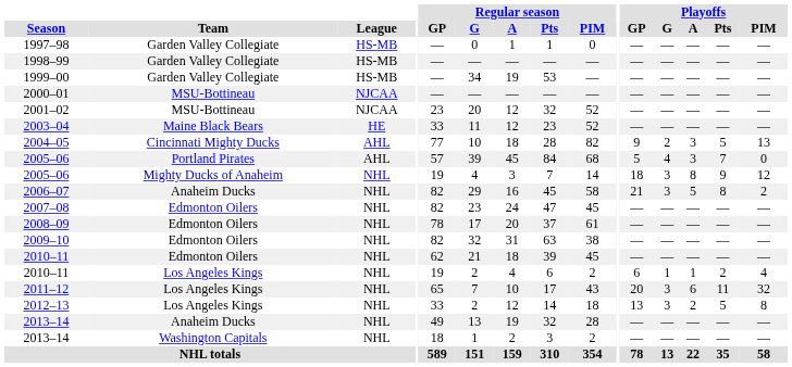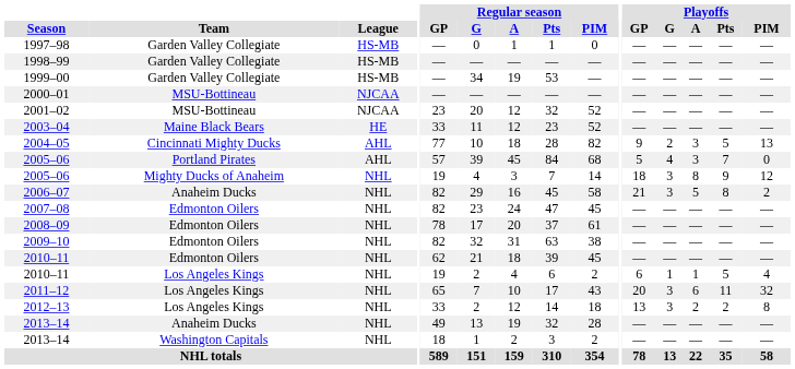 <table border="0" cellpadding="1" cellspacing="0" style="text-align:center; width:60em">
 <tr bgcolor="#e0e0e0">
 <th colspan="3" bgcolor="#ffffff"></th>
 <th rowspan="100" bgcolor="#ffffff"></th>
 <th colspan="5"><a href='#'>Regular season</a></th>
 <th rowspan="100" bgcolor="#ffffff"></th>
 <th colspan="5"><a href='#'>Playoffs</a></th>
 </tr>
 <tr bgcolor="#e0e0e0">
 <th><a href='#'>Season</a></th>
 <th>Team</th>
 <th>League</th>
 <th>GP</th>
 <th><a href='#'>G</a></th>
 <th><a href='#'>A</a></th>
 <th><a href='#'>Pts</a></th>
 <th><a href='#'>PIM</a></th>
 <th>GP</th>
 <th>G</th>
 <th>A</th>
 <th>Pts</th>
 <th>PIM</th>
 </tr>
 <tr>
 <td>1997–98</td>
 <td>Garden Valley Collegiate</td>
 <td><a href='#'>HS-MB</a></td>
 <td>—</td>
 <td>0</td>
 <td>1</td>
 <td>1</td>
 <td>0</td>
 <td>—</td>
 <td>—</td>
 <td>—</td>
 <td>—</td>
 <td>—</td>
 </tr>
 <tr bgcolor="#f0f0f0">
 <td>1998–99</td>
 <td>Garden Valley Collegiate</td>
 <td>HS-MB</td>
 <td>—</td>
 <td>—</td>
 <td>—</td>
 <td>—</td>
 <td>—</td>
 <td>—</td>
 <td>—</td>
 <td>—</td>
 <td>—</td>
 <td>—</td>
 </tr>
 <tr>
 <td>1999–00</td>
 <td>Garden Valley Collegiate</td>
 <td>HS-MB</td>
 <td>—</td>
 <td>34</td>
 <td>19</td>
 <td>53</td>
 <td>—</td>
 <td>—</td>
 <td>—</td>
 <td>—</td>
 <td>—</td>
 <td>—</td>
 </tr>
 <tr bgcolor="#f0f0f0">
 <td>2000–01</td>
 <td><a href='#'>MSU-Bottineau</a></td>
 <td><a href='#'>NJCAA</a></td>
 <td>—</td>
 <td>—</td>
 <td>—</td>
 <td>—</td>
 <td>—</td>
 <td>—</td>
 <td>—</td>
 <td>—</td>
 <td>—</td>
 <td>—</td>
 </tr>
 <tr>
 <td>2001–02</td>
 <td>MSU-Bottineau</td>
 <td>NJCAA</td>
 <td>23</td>
 <td>20</td>
 <td>12</td>
 <td>32</td>
 <td>52</td>
 <td>—</td>
 <td>—</td>
 <td>—</td>
 <td>—</td>
 <td>—</td>
 </tr>
 <tr bgcolor="#f0f0f0">
 <td><a href='#'>2003–04</a></td>
 <td><a href='#'>Maine Black Bears</a></td>
 <td><a href='#'>HE</a></td>
 <td>33</td>
 <td>11</td>
 <td>12</td>
 <td>23</td>
 <td>52</td>
 <td>—</td>
 <td>—</td>
 <td>—</td>
 <td>—</td>
 <td>—</td>
 </tr>
 <tr>
 <td><a href='#'>2004–05</a></td>
 <td><a href='#'>Cincinnati Mighty Ducks</a></td>
 <td><a href='#'>AHL</a></td>
 <td>77</td>
 <td>10</td>
 <td>18</td>
 <td>28</td>
 <td>82</td>
 <td>9</td>
 <td>2</td>
 <td>3</td>
 <td>5</td>
 <td>13</td>
 </tr>
 <tr bgcolor="#f0f0f0">
 <td><a href='#'>2005–06</a></td>
 <td><a href='#'>Portland Pirates</a></td>
 <td>AHL</td>
 <td>57</td>
 <td>39</td>
 <td>45</td>
 <td>84</td>
 <td>68</td>
 <td>5</td>
 <td>4</td>
 <td>3</td>
 <td>7</td>
 <td>0</td>
 </tr>
 <tr>
 <td><a href='#'>2005–06</a></td>
 <td><a href='#'>Mighty Ducks of Anaheim</a></td>
 <td><a href='#'>NHL</a></td>
 <td>19</td>
 <td>4</td>
 <td>3</td>
 <td>7</td>
 <td>14</td>
 <td>18</td>
 <td>3</td>
 <td>8</td>
 <td>9</td>
 <td>12</td>
 </tr>
 <tr bgcolor="#f0f0f0">
 <td><a href='#'>2006–07</a></td>
 <td>Anaheim Ducks</td>
 <td>NHL</td>
 <td>82</td>
 <td>29</td>
 <td>16</td>
 <td>45</td>
 <td>58</td>
 <td>21</td>
 <td>3</td>
 <td>5</td>
 <td>8</td>
 <td>2</td>
 </tr>
 <tr>
 <td><a href='#'>2007–08</a></td>
 <td><a href='#'>Edmonton Oilers</a></td>
 <td>NHL</td>
 <td>82</td>
 <td>23</td>
 <td>24</td>
 <td>47</td>
 <td>45</td>
 <td>—</td>
 <td>—</td>
 <td>—</td>
 <td>—</td>
 <td>—</td>
 </tr>
 <tr bgcolor="#f0f0f0">
 <td><a href='#'>2008–09</a></td>
 <td>Edmonton Oilers</td>
 <td>NHL</td>
 <td>78</td>
 <td>17</td>
 <td>20</td>
 <td>37</td>
 <td>61</td>
 <td>—</td>
 <td>—</td>
 <td>—</td>
 <td>—</td>
 <td>—</td>
 </tr>
 <tr>
 <td><a href='#'>2009–10</a></td>
 <td>Edmonton Oilers</td>
 <td>NHL</td>
 <td>82</td>
 <td>32</td>
 <td>31</td>
 <td>63</td>
 <td>38</td>
 <td>—</td>
 <td>—</td>
 <td>—</td>
 <td>—</td>
 <td>—</td>
 </tr>
 <tr bgcolor="#f0f0f0">
 <td><a href='#'>2010–11</a></td>
 <td>Edmonton Oilers</td>
 <td>NHL</td>
 <td>62</td>
 <td>21</td>
 <td>18</td>
 <td>39</td>
 <td>45</td>
 <td>—</td>
 <td>—</td>
 <td>—</td>
 <td>—</td>
 <td>—</td>
 </tr>
 <tr>
 <td>2010–11</td>
 <td><a href='#'>Los Angeles Kings</a></td>
 <td>NHL</td>
 <td>19</td>
 <td>2</td>
 <td>4</td>
 <td>6</td>
 <td>2</td>
 <td>6</td>
 <td>1</td>
 <td>1</td>
-<td>2</td>
+<td>5</td>
 <td>4</td>
 </tr>
 <tr bgcolor="#f0f0f0">
 <td><a href='#'>2011–12</a></td>
 <td>Los Angeles Kings</td>
 <td>NHL</td>
 <td>65</td>
 <td>7</td>
 <td>10</td>
 <td>17</td>
 <td>43</td>
 <td>20</td>
 <td>3</td>
 <td>6</td>
 <td>11</td>
 <td>32</td>
 </tr>
 <tr>
 <td><a href='#'>2012–13</a></td>
 <td>Los Angeles Kings</td>
 <td>NHL</td>
 <td>33</td>
 <td>2</td>
 <td>12</td>
 <td>14</td>
 <td>18</td>
 <td>13</td>
 <td>3</td>
 <td>2</td>
-<td>5</td>
+<td>2</td>
 <td>8</td>
 </tr>
 <tr bgcolor="#f0f0f0">
 <td><a href='#'>2013–14</a></td>
 <td>Anaheim Ducks</td>
 <td>NHL</td>
 <td>49</td>
 <td>13</td>
 <td>19</td>
 <td>32</td>
 <td>28</td>
 <td>—</td>
 <td>—</td>
 <td>—</td>
 <td>—</td>
 <td>—</td>
 </tr>
 <tr>
 <td>2013–14</td>
 <td><a href='#'>Washington Capitals</a></td>
 <td>NHL</td>
 <td>18</td>
 <td>1</td>
 <td>2</td>
 <td>3</td>
 <td>2</td>
 <td>—</td>
 <td>—</td>
 <td>—</td>
 <td>—</td>
 <td>—</td>
 </tr>
 <tr bgcolor="#e0e0e0">
 <th colspan="3">NHL totals</th>
 <th>589</th>
 <th>151</th>
 <th>159</th>
 <th>310</th>
 <th>354</th>
 <th>78</th>
 <th>13</th>
 <th>22</th>
 <th>35</th>
 <th>58</th>
 </tr>
 </table>
